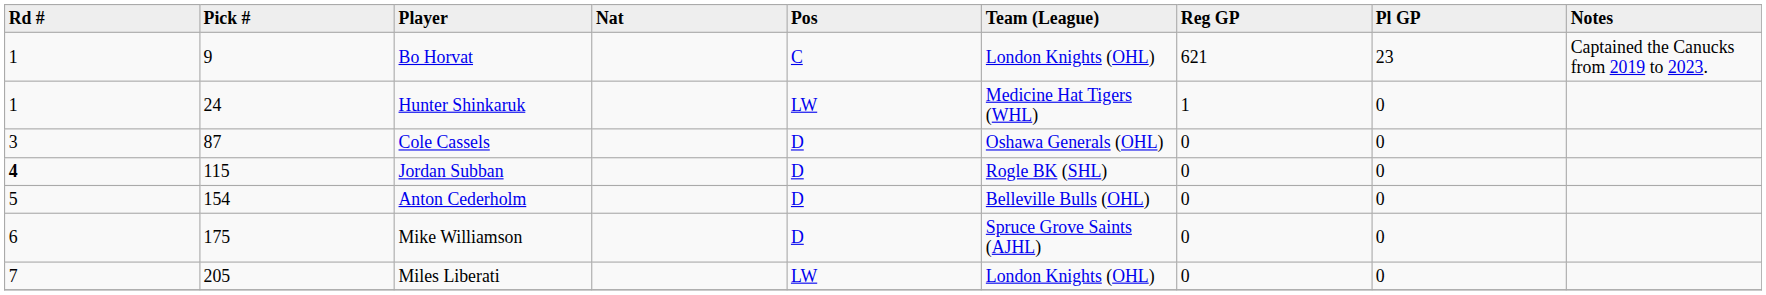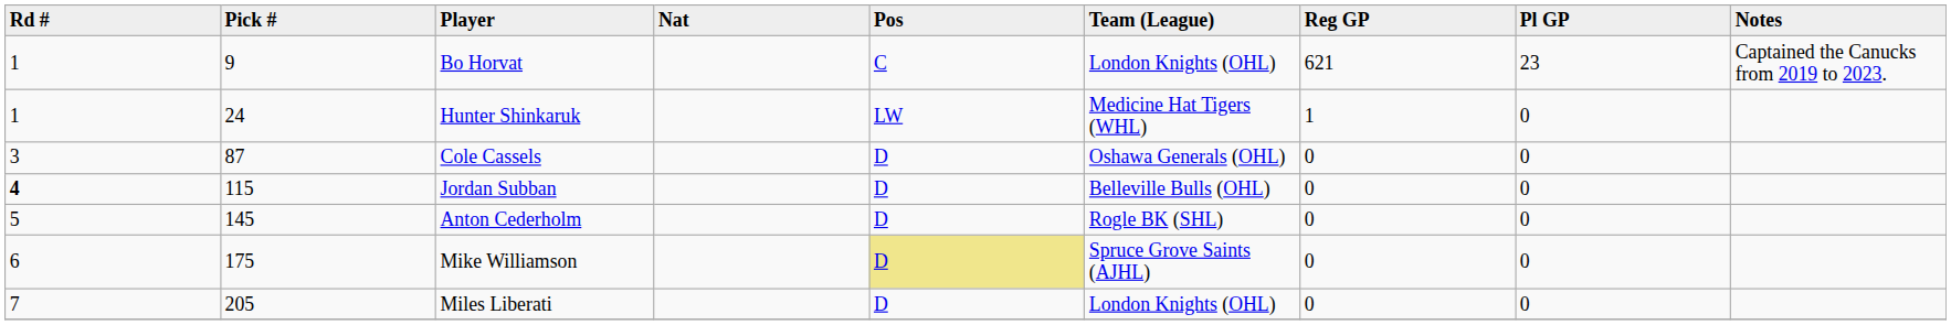 <table class="wikitable" style="width: 100%">
 <tr>
 <td width="5%"; bgcolor="#eeeeee"><strong>Rd #</strong></td>
 <td width="5%"; bgcolor="#eeeeee"><strong>Pick #</strong></td>
 <td width="5%"; bgcolor="#eeeeee"><strong>Player</strong></td>
 <td width="5%"; bgcolor="#eeeeee"><strong>Nat</strong></td>
 <td width="5%"; bgcolor="#eeeeee"><strong>Pos</strong></td>
 <td width="5%"; bgcolor="#eeeeee"><strong>Team (League)</strong></td>
 <td width="5%"; bgcolor="#eeeeee"><strong>Reg GP</strong></td>
 <td width="5%"; bgcolor="#eeeeee"><strong>Pl GP</strong></td>
 <td width="5%"; bgcolor="#eeeeee"><strong>Notes</strong></td>
 </tr>
 <tr>
 <td>1</td>
 <td>9</td>
 <td><a href='#'>Bo Horvat</a></td>
 <td></td>
 <td><a href='#'>C</a></td>
 <td><a href='#'>London Knights</a> (<a href='#'>OHL</a>)</td>
 <td>621</td>
 <td>23</td>
 <td>Captained the Canucks from <a href='#'>2019</a> to <a href='#'>2023</a>.</td>
 </tr>
 <tr>
 <td>1</td>
 <td>24</td>
 <td><a href='#'>Hunter Shinkaruk</a></td>
 <td></td>
 <td><a href='#'>LW</a></td>
 <td><a href='#'>Medicine Hat Tigers</a> (<a href='#'>WHL</a>)</td>
 <td>1</td>
 <td>0</td>
 <td></td>
 </tr>
 <tr>
 <td>3</td>
 <td>87</td>
 <td><a href='#'>Cole Cassels</a></td>
 <td></td>
 <td><a href='#'>D</a></td>
 <td><a href='#'>Oshawa Generals</a> (<a href='#'>OHL</a>)</td>
 <td>0</td>
 <td>0</td>
 <td></td>
 </tr>
 <tr>
 <td><strong>4</strong></td>
 <td>115</td>
 <td><a href='#'>Jordan Subban</a></td>
 <td></td>
 <td><a href='#'>D</a></td>
-<td><a href='#'>Rogle BK</a> (<a href='#'>SHL</a>)</td>
+<td><a href='#'>Belleville Bulls</a> (<a href='#'>OHL</a>)</td>
 <td>0</td>
 <td>0</td>
 <td></td>
 </tr>
 <tr>
 <td>5</td>
-<td>154</td>
+<td>145</td>
 <td><a href='#'>Anton Cederholm</a></td>
 <td></td>
 <td><a href='#'>D</a></td>
-<td><a href='#'>Belleville Bulls</a> (<a href='#'>OHL</a>)</td>
+<td><a href='#'>Rogle BK</a> (<a href='#'>SHL</a>)</td>
 <td>0</td>
 <td>0</td>
 <td></td>
 </tr>
 <tr>
 <td>6</td>
 <td>175</td>
 <td>Mike Williamson</td>
 <td></td>
-<td><a href='#'>D</a></td>
+<td style="background: khaki;"><a href='#'>D</a></td>
 <td><a href='#'>Spruce Grove Saints</a> (<a href='#'>AJHL</a>)</td>
 <td>0</td>
 <td>0</td>
 <td></td>
 </tr>
 <tr>
 <td>7</td>
 <td>205</td>
 <td>Miles Liberati</td>
 <td></td>
-<td><a href='#'>LW</a></td>
+<td><a href='#'>D</a></td>
 <td><a href='#'>London Knights</a> (<a href='#'>OHL</a>)</td>
 <td>0</td>
 <td>0</td>
 <td></td>
 </tr>
 <tr>
 </tr>
 </table>
